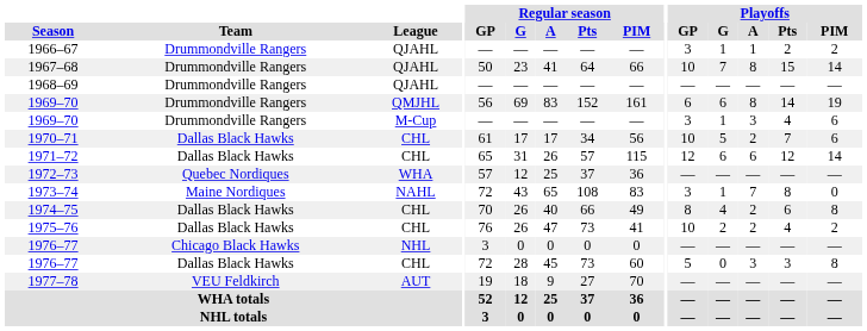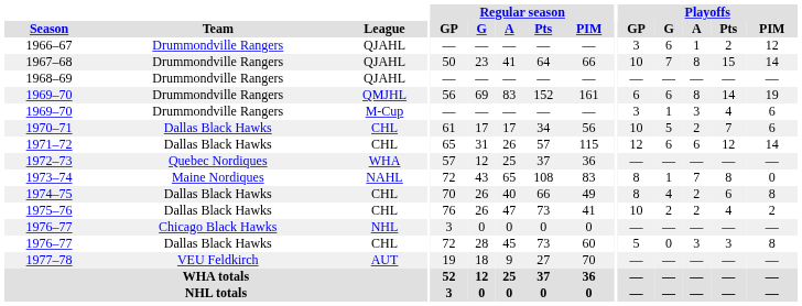 <table border="0" cellpadding="1" cellspacing="0" style="text-align:center; width:60em">
 <tr bgcolor="#e0e0e0">
 <th colspan="3" bgcolor="#ffffff"></th>
 <th rowspan="100" bgcolor="#ffffff"></th>
 <th colspan="5"><a href='#'>Regular season</a></th>
 <th rowspan="100" bgcolor="#ffffff"></th>
 <th colspan="5"><a href='#'>Playoffs</a></th>
 </tr>
 <tr bgcolor="#e0e0e0">
 <th><a href='#'>Season</a></th>
 <th>Team</th>
 <th>League</th>
 <th>GP</th>
 <th><a href='#'>G</a></th>
 <th><a href='#'>A</a></th>
 <th><a href='#'>Pts</a></th>
 <th><a href='#'>PIM</a></th>
 <th>GP</th>
 <th>G</th>
 <th>A</th>
 <th>Pts</th>
 <th>PIM</th>
 </tr>
 <tr>
 <td>1966–67</td>
 <td><a href='#'>Drummondville Rangers</a></td>
 <td>QJAHL</td>
 <td>—</td>
 <td>—</td>
 <td>—</td>
 <td>—</td>
 <td>—</td>
 <td>3</td>
-<td>1</td>
+<td>6</td>
 <td>1</td>
 <td>2</td>
-<td>2</td>
+<td>12</td>
 </tr>
 <tr bgcolor="#f0f0f0">
 <td>1967–68</td>
 <td>Drummondville Rangers</td>
 <td>QJAHL</td>
 <td>50</td>
 <td>23</td>
 <td>41</td>
 <td>64</td>
 <td>66</td>
 <td>10</td>
 <td>7</td>
 <td>8</td>
 <td>15</td>
 <td>14</td>
 </tr>
 <tr>
 <td>1968–69</td>
 <td>Drummondville Rangers</td>
 <td>QJAHL</td>
 <td>—</td>
 <td>—</td>
 <td>—</td>
 <td>—</td>
 <td>—</td>
 <td>—</td>
 <td>—</td>
 <td>—</td>
 <td>—</td>
 <td>—</td>
 </tr>
 <tr bgcolor="#f0f0f0">
 <td><a href='#'>1969–70</a></td>
 <td>Drummondville Rangers</td>
 <td><a href='#'>QMJHL</a></td>
 <td>56</td>
 <td>69</td>
 <td>83</td>
 <td>152</td>
 <td>161</td>
 <td>6</td>
 <td>6</td>
 <td>8</td>
 <td>14</td>
 <td>19</td>
 </tr>
 <tr>
 <td><a href='#'>1969–70</a></td>
 <td>Drummondville Rangers</td>
 <td><a href='#'>M-Cup</a></td>
 <td>—</td>
 <td>—</td>
 <td>—</td>
 <td>—</td>
 <td>—</td>
 <td>3</td>
 <td>1</td>
 <td>3</td>
 <td>4</td>
 <td>6</td>
 </tr>
 <tr bgcolor="#f0f0f0">
 <td><a href='#'>1970–71</a></td>
 <td><a href='#'>Dallas Black Hawks</a></td>
 <td><a href='#'>CHL</a></td>
 <td>61</td>
 <td>17</td>
 <td>17</td>
 <td>34</td>
 <td>56</td>
 <td>10</td>
 <td>5</td>
 <td>2</td>
 <td>7</td>
 <td>6</td>
 </tr>
 <tr>
 <td><a href='#'>1971–72</a></td>
 <td>Dallas Black Hawks</td>
 <td>CHL</td>
 <td>65</td>
 <td>31</td>
 <td>26</td>
 <td>57</td>
 <td>115</td>
 <td>12</td>
 <td>6</td>
 <td>6</td>
 <td>12</td>
 <td>14</td>
 </tr>
 <tr bgcolor="#f0f0f0">
 <td><a href='#'>1972–73</a></td>
 <td><a href='#'>Quebec Nordiques</a></td>
 <td><a href='#'>WHA</a></td>
 <td>57</td>
 <td>12</td>
 <td>25</td>
 <td>37</td>
 <td>36</td>
 <td>—</td>
 <td>—</td>
 <td>—</td>
 <td>—</td>
 <td>—</td>
 </tr>
 <tr>
 <td><a href='#'>1973–74</a></td>
 <td><a href='#'>Maine Nordiques</a></td>
 <td><a href='#'>NAHL</a></td>
 <td>72</td>
 <td>43</td>
 <td>65</td>
 <td>108</td>
 <td>83</td>
-<td>3</td>
+<td>8</td>
 <td>1</td>
 <td>7</td>
 <td>8</td>
 <td>0</td>
 </tr>
 <tr bgcolor="#f0f0f0">
 <td><a href='#'>1974–75</a></td>
 <td>Dallas Black Hawks</td>
 <td>CHL</td>
 <td>70</td>
 <td>26</td>
 <td>40</td>
 <td>66</td>
 <td>49</td>
 <td>8</td>
 <td>4</td>
 <td>2</td>
 <td>6</td>
 <td>8</td>
 </tr>
 <tr>
 <td><a href='#'>1975–76</a></td>
 <td>Dallas Black Hawks</td>
 <td>CHL</td>
 <td>76</td>
 <td>26</td>
 <td>47</td>
 <td>73</td>
 <td>41</td>
 <td>10</td>
 <td>2</td>
 <td>2</td>
 <td>4</td>
 <td>2</td>
 </tr>
 <tr bgcolor="#f0f0f0">
 <td><a href='#'>1976–77</a></td>
 <td><a href='#'>Chicago Black Hawks</a></td>
 <td><a href='#'>NHL</a></td>
 <td>3</td>
 <td>0</td>
 <td>0</td>
 <td>0</td>
 <td>0</td>
 <td>—</td>
 <td>—</td>
 <td>—</td>
 <td>—</td>
 <td>—</td>
 </tr>
 <tr>
 <td><a href='#'>1976–77</a></td>
 <td>Dallas Black Hawks</td>
 <td>CHL</td>
 <td>72</td>
 <td>28</td>
 <td>45</td>
 <td>73</td>
 <td>60</td>
 <td>5</td>
 <td>0</td>
 <td>3</td>
 <td>3</td>
 <td>8</td>
 </tr>
 <tr bgcolor="#f0f0f0">
 <td><a href='#'>1977–78</a></td>
 <td><a href='#'>VEU Feldkirch</a></td>
 <td><a href='#'>AUT</a></td>
 <td>19</td>
 <td>18</td>
 <td>9</td>
 <td>27</td>
 <td>70</td>
 <td>—</td>
 <td>—</td>
 <td>—</td>
 <td>—</td>
 <td>—</td>
 </tr>
 <tr bgcolor="#e0e0e0">
 <th colspan="3">WHA totals</th>
 <th>52</th>
 <th>12</th>
 <th>25</th>
 <th>37</th>
 <th>36</th>
 <th>—</th>
 <th>—</th>
 <th>—</th>
 <th>—</th>
 <th>—</th>
 </tr>
 <tr bgcolor="#e0e0e0">
 <th colspan="3">NHL totals</th>
 <th>3</th>
 <th>0</th>
 <th>0</th>
 <th>0</th>
 <th>0</th>
 <th>—</th>
 <th>—</th>
 <th>—</th>
 <th>—</th>
 <th>—</th>
 </tr>
 </table>
